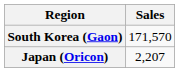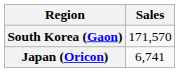 <table class="wikitable sortable plainrowheaders" style="text-align:center">
 <tr>
 <th scope="col">Region</th>
 <th scope="col">Sales</th>
 </tr>
 <tr>
 <th scope="row">South Korea (<a href='#'>Gaon</a>)<br></th>
 <td>171,570</td>
 </tr>
 <tr>
 <th scope="row">Japan (<a href='#'>Oricon</a>)</th>
-<td>2,207</td>
+<td>6,741</td>
 </tr>
 </table>
